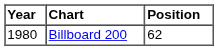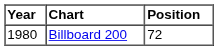 <table border="1" cellspacing="0" cellpadding="2" style="width:250px;">
 <tr>
 <th align="left">Year</th>
 <th align="left">Chart</th>
 <th align="left">Position</th>
 </tr>
 <tr>
 <td align="left">1980</td>
 <td align="left"><a href='#'>Billboard 200</a></td>
-<td align="left">62</td>
+<td align="left">72</td>
 </tr>
 </table>
